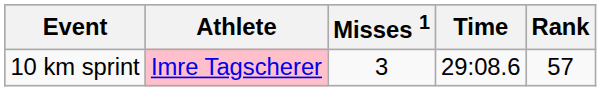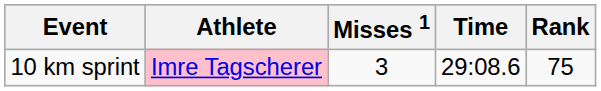 <table class="wikitable" style="font-size:90%">
 <tr>
 <th>Event</th>
 <th>Athlete</th>
 <th>Misses <sup>1</sup></th>
 <th>Time</th>
 <th>Rank</th>
 </tr>
 <tr>
 <td>10 km sprint</td>
 <td style="background: pink;"><a href='#'>Imre Tagscherer</a></td>
 <td align="center">3</td>
 <td align="center">29:08.6</td>
-<td align="center">57</td>
+<td align="center">75</td>
 </tr>
 </table>
